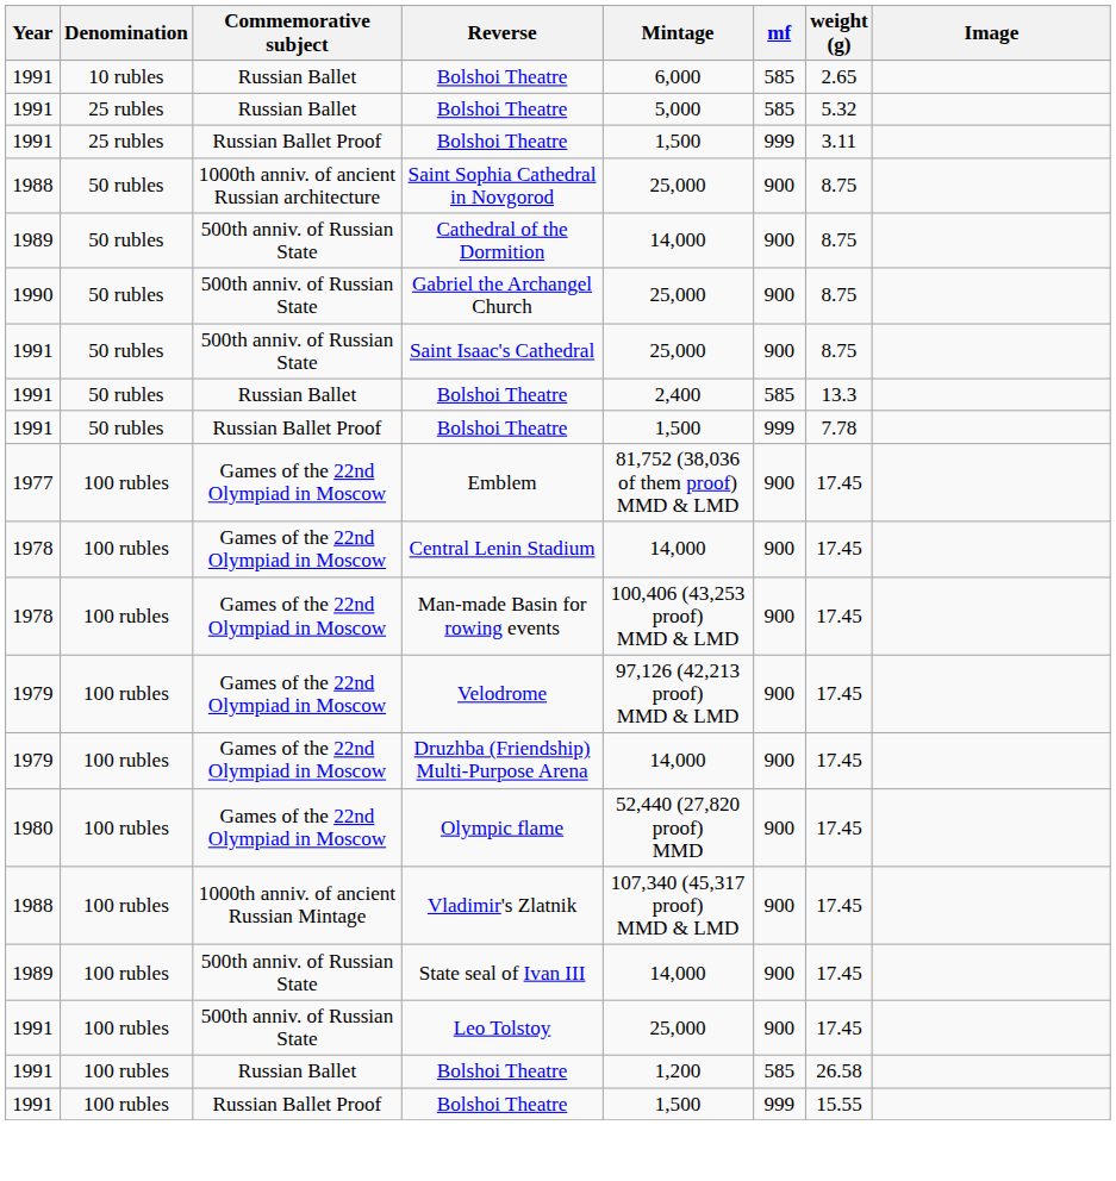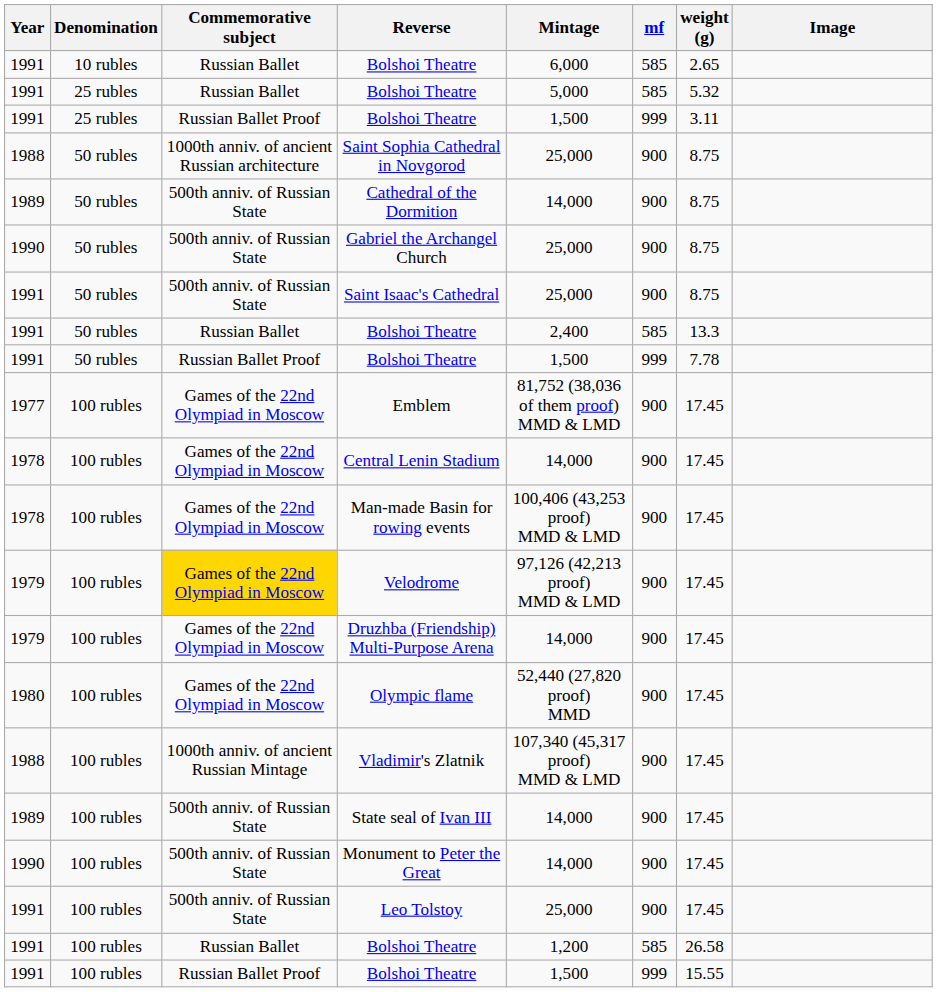 <table class="wikitable sortable">
 <tr>
 <th width="5%">Year</th>
 <th width="5%">Denomination</th>
 <th width="20%">Commemorative subject</th>
 <th width="20%">Reverse</th>
 <th width="15%">Mintage</th>
 <th width="5%"><a href='#'>mf</a></th>
 <th width="5%">weight (g)</th>
 <th width="40%">Image</th>
 </tr>
 <tr align="center">
 <td>1991</td>
 <td>10 rubles</td>
 <td>Russian Ballet</td>
 <td><a href='#'>Bolshoi Theatre</a></td>
 <td>6,000</td>
 <td>585</td>
 <td>2.65</td>
 <td></td>
 </tr>
 <tr align="center">
 <td>1991</td>
 <td>25 rubles</td>
 <td>Russian Ballet</td>
 <td><a href='#'>Bolshoi Theatre</a></td>
 <td>5,000</td>
 <td>585</td>
 <td>5.32</td>
 <td></td>
 </tr>
 <tr align="center">
 <td>1991</td>
 <td>25 rubles</td>
 <td>Russian Ballet Proof</td>
 <td><a href='#'>Bolshoi Theatre</a></td>
 <td>1,500</td>
 <td>999</td>
 <td>3.11</td>
 <td></td>
 </tr>
 <tr align="center">
 <td>1988</td>
 <td>50 rubles</td>
 <td>1000th anniv. of ancient Russian architecture</td>
 <td><a href='#'>Saint Sophia Cathedral in Novgorod</a></td>
 <td>25,000</td>
 <td>900</td>
 <td>8.75</td>
 <td></td>
 </tr>
 <tr align="center">
 <td>1989</td>
 <td>50 rubles</td>
 <td>500th anniv. of Russian State</td>
 <td><a href='#'>Cathedral of the Dormition</a></td>
 <td>14,000</td>
 <td>900</td>
 <td>8.75</td>
 <td></td>
 </tr>
 <tr align="center">
 <td>1990</td>
 <td>50 rubles</td>
 <td>500th anniv. of Russian State</td>
 <td><a href='#'>Gabriel the Archangel</a> Church</td>
 <td>25,000</td>
 <td>900</td>
 <td>8.75</td>
 <td></td>
 </tr>
 <tr align="center">
 <td>1991</td>
 <td>50 rubles</td>
 <td>500th anniv. of Russian State</td>
 <td><a href='#'>Saint Isaac's Cathedral</a></td>
 <td>25,000</td>
 <td>900</td>
 <td>8.75</td>
 <td></td>
 </tr>
 <tr align="center">
 <td>1991</td>
 <td>50 rubles</td>
 <td>Russian Ballet</td>
 <td><a href='#'>Bolshoi Theatre</a></td>
 <td>2,400</td>
 <td>585</td>
 <td>13.3</td>
 <td></td>
 </tr>
 <tr align="center">
 <td>1991</td>
 <td>50 rubles</td>
 <td>Russian Ballet Proof</td>
 <td><a href='#'>Bolshoi Theatre</a></td>
 <td>1,500</td>
 <td>999</td>
 <td>7.78</td>
 <td></td>
 </tr>
 <tr align="center">
 <td>1977</td>
 <td>100 rubles</td>
 <td>Games of the <a href='#'>22nd Olympiad in Moscow</a></td>
 <td>Emblem</td>
 <td>81,752 (38,036 of them <a href='#'>proof</a>)<br>MMD & LMD</td>
 <td>900</td>
 <td>17.45</td>
 <td></td>
 </tr>
 <tr align="center">
 <td>1978</td>
 <td>100 rubles</td>
 <td>Games of the <a href='#'>22nd Olympiad in Moscow</a></td>
 <td><a href='#'>Central Lenin Stadium</a></td>
 <td>14,000</td>
 <td>900</td>
 <td>17.45</td>
 <td></td>
 </tr>
 <tr align="center">
 <td>1978</td>
 <td>100 rubles</td>
 <td>Games of the <a href='#'>22nd Olympiad in Moscow</a></td>
 <td>Man-made Basin for <a href='#'>rowing</a> events</td>
 <td>100,406 (43,253 proof)<br>MMD & LMD</td>
 <td>900</td>
 <td>17.45</td>
 <td></td>
 </tr>
 <tr align="center">
 <td>1979</td>
 <td>100 rubles</td>
-<td>Games of the <a href='#'>22nd Olympiad in Moscow</a></td>
+<td style="background: gold;">Games of the <a href='#'>22nd Olympiad in Moscow</a></td>
 <td><a href='#'>Velodrome</a></td>
 <td>97,126 (42,213 proof)<br>MMD & LMD</td>
 <td>900</td>
 <td>17.45</td>
 <td></td>
 </tr>
 <tr align="center">
 <td>1979</td>
 <td>100 rubles</td>
 <td>Games of the <a href='#'>22nd Olympiad in Moscow</a></td>
 <td><a href='#'>Druzhba (Friendship) Multi-Purpose Arena</a></td>
 <td>14,000</td>
 <td>900</td>
 <td>17.45</td>
 <td></td>
 </tr>
 <tr align="center">
 <td>1980</td>
 <td>100 rubles</td>
 <td>Games of the <a href='#'>22nd Olympiad in Moscow</a></td>
 <td><a href='#'>Olympic flame</a></td>
 <td>52,440 (27,820 proof)<br>MMD</td>
 <td>900</td>
 <td>17.45</td>
 <td></td>
 </tr>
 <tr align="center">
 <td>1988</td>
 <td>100 rubles</td>
 <td>1000th anniv. of ancient Russian Mintage</td>
 <td><a href='#'>Vladimir</a>'s Zlatnik</td>
 <td>107,340 (45,317 proof)<br>MMD & LMD</td>
 <td>900</td>
 <td>17.45</td>
 <td></td>
 </tr>
 <tr align="center">
 <td>1989</td>
 <td>100 rubles</td>
 <td>500th anniv. of Russian State</td>
 <td>State seal of <a href='#'>Ivan III</a></td>
 <td>14,000</td>
 <td>900</td>
 <td>17.45</td>
 <td></td>
 </tr>
 <tr align="center">
+<td>1990</td>
+<td>100 rubles</td>
+<td>500th anniv. of Russian State</td>
+<td>Monument to <a href='#'>Peter the Great</a></td>
+<td>14,000</td>
+<td>900</td>
+<td>17.45</td>
+<td></td>
+</tr>
+<tr align="center">
 <td>1991</td>
 <td>100 rubles</td>
 <td>500th anniv. of Russian State</td>
 <td><a href='#'>Leo Tolstoy</a></td>
 <td>25,000</td>
 <td>900</td>
 <td>17.45</td>
 <td></td>
 </tr>
 <tr align="center">
 <td>1991</td>
 <td>100 rubles</td>
 <td>Russian Ballet</td>
 <td><a href='#'>Bolshoi Theatre</a></td>
 <td>1,200</td>
 <td>585</td>
 <td>26.58</td>
 <td></td>
 </tr>
 <tr align="center">
 <td>1991</td>
 <td>100 rubles</td>
 <td>Russian Ballet Proof</td>
 <td><a href='#'>Bolshoi Theatre</a></td>
 <td>1,500</td>
 <td>999</td>
 <td>15.55</td>
 <td></td>
 </tr>
 </table>
